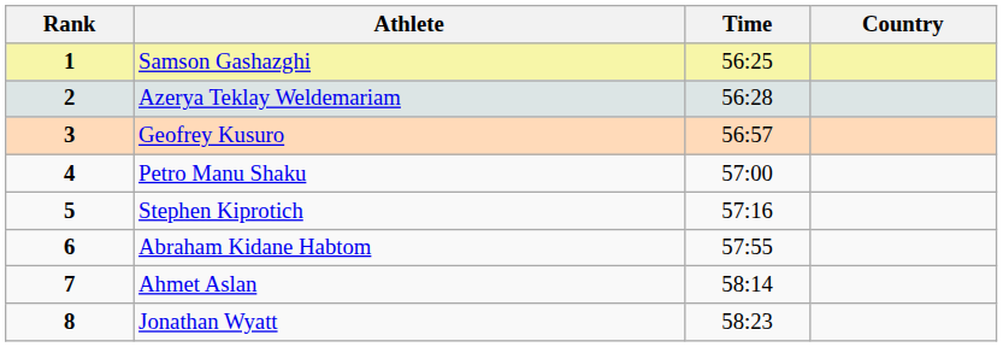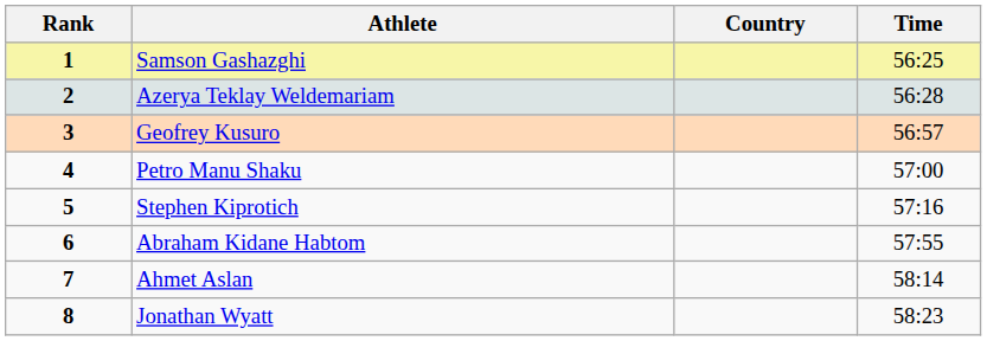 <table class="wikitable" width=40% style="font-size:90%; text-align:center;">
 <tr>
 <th>Rank</th>
 <th>Athlete</th>
+<th>Country</th>
 <th>Time</th>
-<th>Country</th>
 </tr>
 <tr style="background-color:#F7F6A8;">
 <td style="text-align:center"><strong>1</strong></td>
 <td align=left><a href='#'>Samson Gashazghi</a></td>
+<td align=left></td>
 <td>56:25</td>
-<td align=left></td>
 </tr>
 <tr style="background-color:#DCE5E5;">
 <td style="text-align:center"><strong>2</strong></td>
 <td align=left><a href='#'>Azerya Teklay Weldemariam</a></td>
+<td align=left></td>
 <td>56:28</td>
-<td align=left></td>
 </tr>
 <tr style="background-color:#FFDAB9;">
 <td style="text-align:center"><strong>3</strong></td>
 <td align=left><a href='#'>Geofrey Kusuro</a></td>
+<td align=left></td>
 <td>56:57</td>
-<td align=left></td>
 </tr>
 <tr>
 <td style="text-align:center"><strong>4</strong></td>
 <td align=left><a href='#'>Petro Manu Shaku</a></td>
+<td align=left></td>
 <td>57:00</td>
-<td align=left></td>
 </tr>
 <tr>
 <td style="text-align:center"><strong>5</strong></td>
 <td align=left><a href='#'>Stephen Kiprotich</a></td>
+<td align=left></td>
 <td>57:16</td>
-<td align=left></td>
 </tr>
 <tr>
 <td style="text-align:center"><strong>6</strong></td>
 <td align=left><a href='#'>Abraham Kidane Habtom</a></td>
+<td align=left></td>
 <td>57:55</td>
-<td align=left></td>
 </tr>
 <tr>
 <td style="text-align:center"><strong>7</strong></td>
 <td align=left><a href='#'>Ahmet Aslan</a></td>
+<td align=left></td>
 <td>58:14</td>
-<td align=left></td>
 </tr>
 <tr>
 <td style="text-align:center"><strong>8</strong></td>
 <td align=left><a href='#'>Jonathan Wyatt</a></td>
+<td align=left></td>
 <td>58:23</td>
-<td align=left></td>
 </tr>
 </table>
